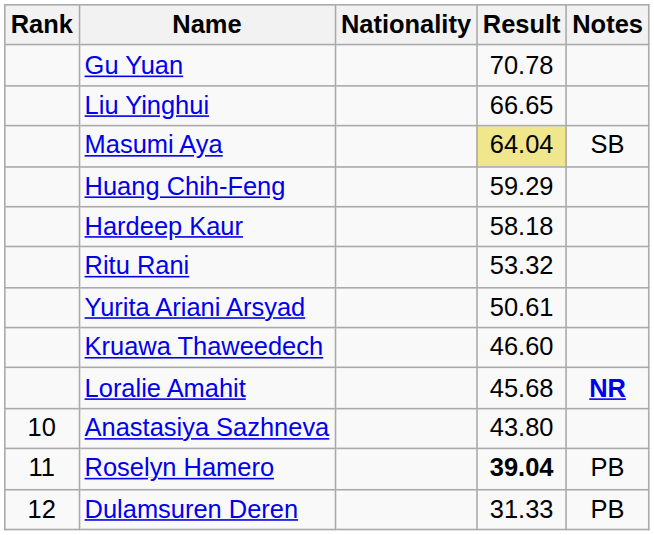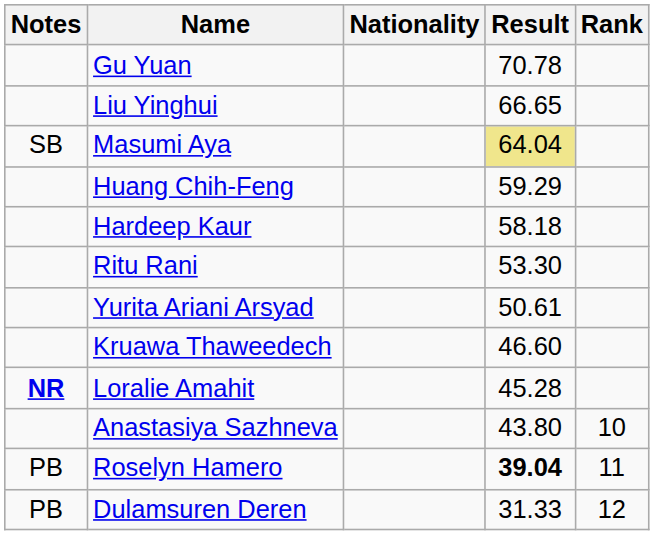 <table class="wikitable sortable" style="text-align:center">
 <tr>
-<th>Rank</th>
+<th>Notes</th>
 <th>Name</th>
 <th>Nationality</th>
 <th>Result</th>
-<th>Notes</th>
+<th>Rank</th>
 </tr>
 <tr>
 <td></td>
 <td align=left><a href='#'>Gu Yuan</a></td>
 <td align=left></td>
 <td>70.78</td>
 <td></td>
 </tr>
 <tr>
 <td></td>
 <td align=left><a href='#'>Liu Yinghui</a></td>
 <td align=left></td>
 <td>66.65</td>
 <td></td>
 </tr>
 <tr>
-<td></td>
+<td>SB</td>
 <td align=left><a href='#'>Masumi Aya</a></td>
 <td align=left></td>
 <td style="background: khaki;">64.04</td>
-<td>SB</td>
+<td></td>
 </tr>
 <tr>
 <td></td>
 <td align=left><a href='#'>Huang Chih-Feng</a></td>
 <td align=left></td>
 <td>59.29</td>
 <td></td>
 </tr>
 <tr>
 <td></td>
 <td align=left><a href='#'>Hardeep Kaur</a></td>
 <td align=left></td>
 <td>58.18</td>
 <td></td>
 </tr>
 <tr>
 <td></td>
 <td align=left><a href='#'>Ritu Rani</a></td>
 <td align=left></td>
-<td>53.32</td>
+<td>53.30</td>
 <td></td>
 </tr>
 <tr>
 <td></td>
 <td align=left><a href='#'>Yurita Ariani Arsyad</a></td>
 <td align=left></td>
 <td>50.61</td>
 <td></td>
 </tr>
 <tr>
 <td></td>
 <td align=left><a href='#'>Kruawa Thaweedech</a></td>
 <td align=left></td>
 <td>46.60</td>
 <td></td>
 </tr>
 <tr>
-<td></td>
+<td><strong><a href='#'>NR</a></strong></td>
 <td align=left><a href='#'>Loralie Amahit</a></td>
 <td align=left></td>
-<td>45.68</td>
-<td><strong><a href='#'>NR</a></strong></td>
+<td>45.28</td>
+<td></td>
 </tr>
 <tr>
-<td>10</td>
+<td></td>
 <td align=left><a href='#'>Anastasiya Sazhneva</a></td>
 <td align=left></td>
 <td>43.80</td>
-<td></td>
+<td>10</td>
 </tr>
 <tr>
-<td>11</td>
+<td>PB</td>
 <td align=left><a href='#'>Roselyn Hamero</a></td>
 <td align=left></td>
 <td><strong>39.04</strong></td>
-<td>PB</td>
+<td>11</td>
 </tr>
 <tr>
-<td>12</td>
+<td>PB</td>
 <td align=left><a href='#'>Dulamsuren Deren</a></td>
 <td align=left></td>
 <td>31.33</td>
-<td>PB</td>
+<td>12</td>
 </tr>
 </table>
